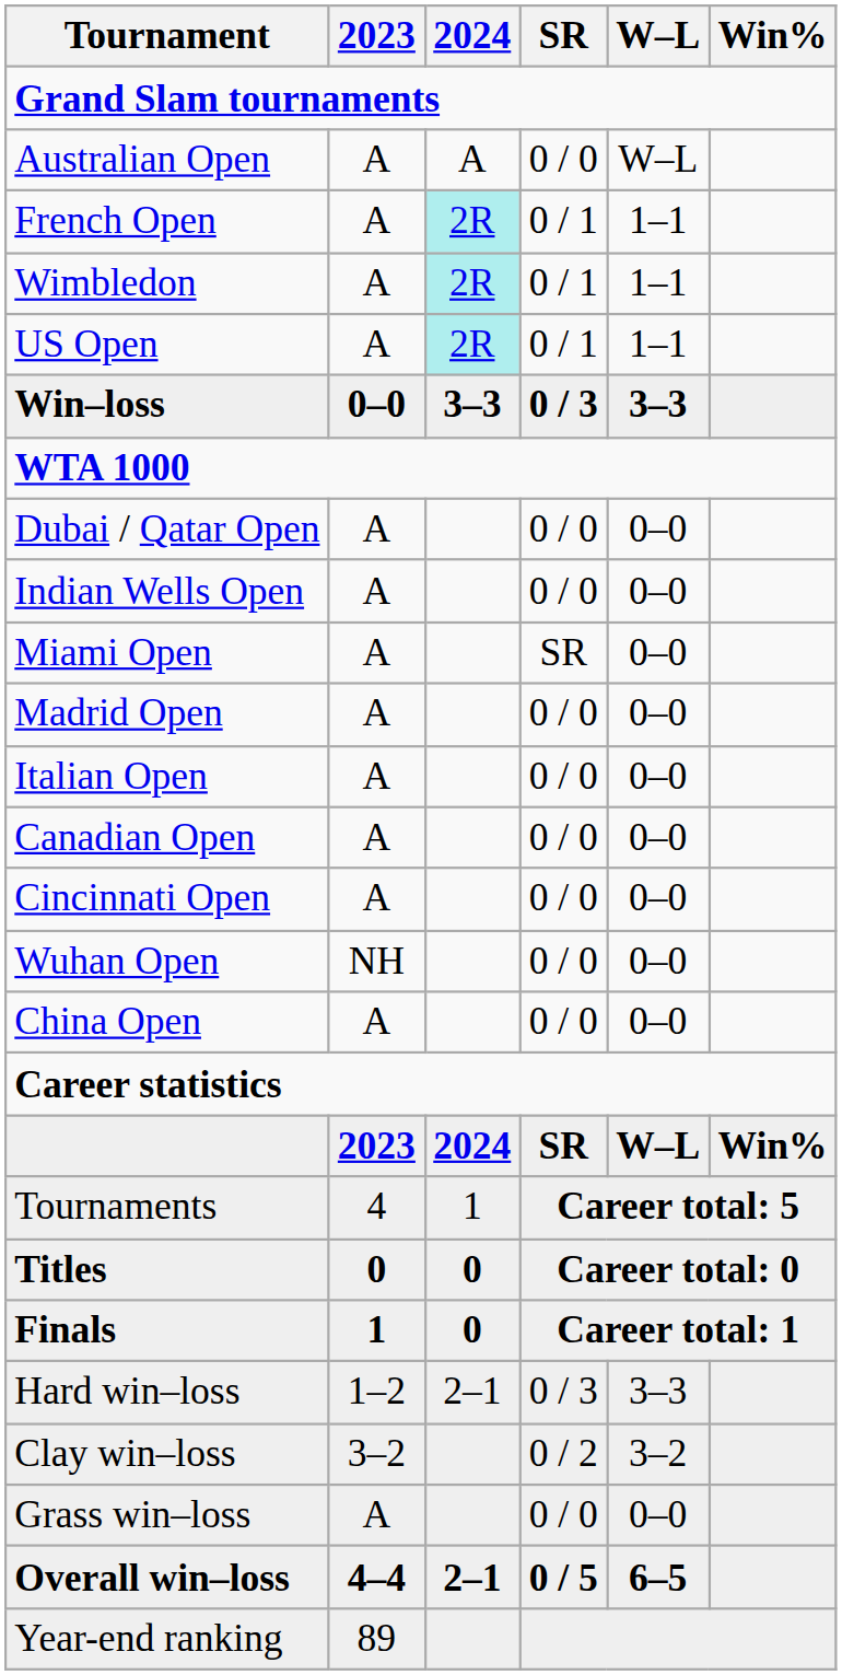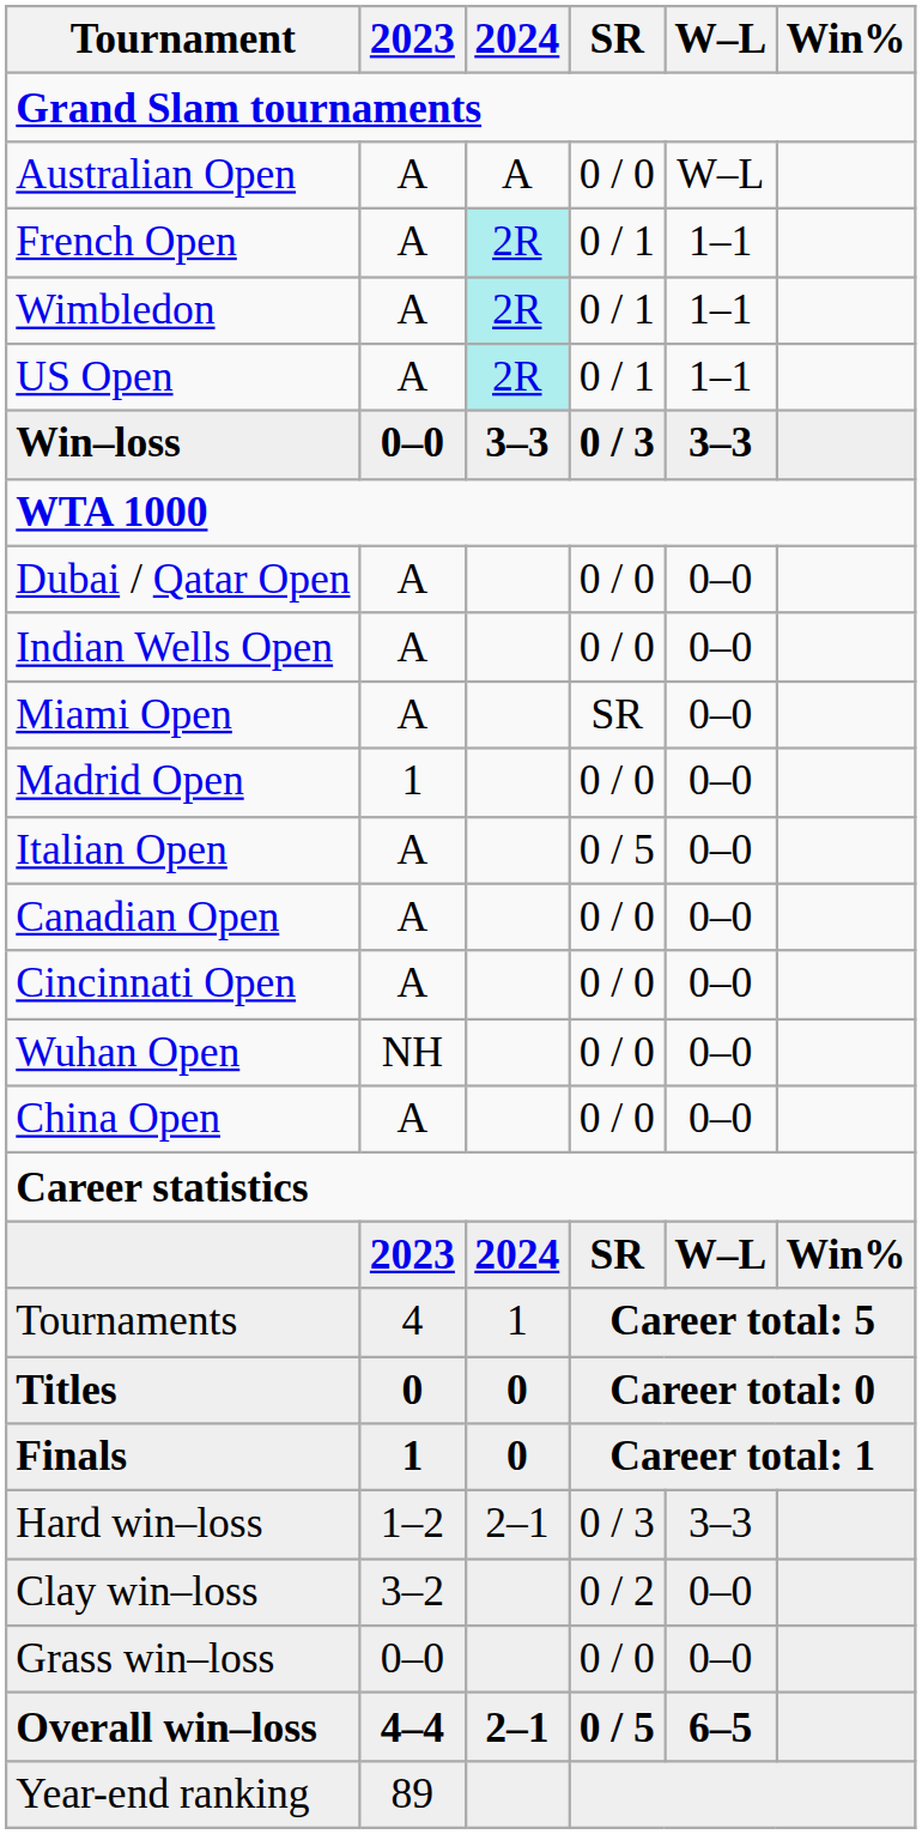 <table class="wikitable" style="text-align:center">
 <tr>
 <th>Tournament</th>
 <th><a href='#'>2023</a></th>
 <th><a href='#'>2024</a></th>
 <th>SR</th>
 <th>W–L</th>
 <th>Win%</th>
 </tr>
 <tr>
 <td colspan="6" align="left"><strong><a href='#'>Grand Slam tournaments</a></strong></td>
 </tr>
 <tr>
 <td align="left"><a href='#'>Australian Open</a></td>
 <td>A</td>
 <td>A</td>
 <td>0 / 0</td>
 <td>W–L</td>
 <td></td>
 </tr>
 <tr>
 <td align="left"><a href='#'>French Open</a></td>
 <td>A</td>
 <td bgcolor=afeeee><a href='#'>2R</a></td>
 <td>0 / 1</td>
 <td>1–1</td>
 <td></td>
 </tr>
 <tr>
 <td align="left"><a href='#'>Wimbledon</a></td>
 <td>A</td>
 <td bgcolor=afeeee><a href='#'>2R</a></td>
 <td>0 / 1</td>
 <td>1–1</td>
 <td></td>
 </tr>
 <tr>
 <td align="left"><a href='#'>US Open</a></td>
 <td>A</td>
 <td bgcolor=afeeee><a href='#'>2R</a></td>
 <td>0 / 1</td>
 <td>1–1</td>
 <td></td>
 </tr>
 <tr style="background:#efefef;font-weight:bold">
 <td align="left">Win–loss</td>
 <td>0–0</td>
 <td>3–3</td>
 <td>0 / 3</td>
 <td>3–3</td>
 <td></td>
 </tr>
 <tr>
 <td colspan="6" align="left"><strong><a href='#'>WTA 1000</a></strong></td>
 </tr>
 <tr>
 <td align="left"><a href='#'>Dubai</a> / <a href='#'>Qatar Open</a></td>
 <td>A</td>
 <td></td>
 <td>0 / 0</td>
 <td>0–0</td>
 <td></td>
 </tr>
 <tr>
 <td align="left"><a href='#'>Indian Wells Open</a></td>
 <td>A</td>
 <td></td>
 <td>0 / 0</td>
 <td>0–0</td>
 <td></td>
 </tr>
 <tr>
 <td align="left"><a href='#'>Miami Open</a></td>
 <td>A</td>
 <td></td>
 <td>SR</td>
 <td>0–0</td>
 <td></td>
 </tr>
 <tr>
 <td align="left"><a href='#'>Madrid Open</a></td>
-<td>A</td>
+<td>1</td>
 <td></td>
 <td>0 / 0</td>
 <td>0–0</td>
 <td></td>
 </tr>
 <tr>
 <td align="left"><a href='#'>Italian Open</a></td>
 <td>A</td>
 <td></td>
-<td>0 / 0</td>
+<td>0 / 5</td>
 <td>0–0</td>
 <td></td>
 </tr>
 <tr>
 <td align="left"><a href='#'>Canadian Open</a></td>
 <td>A</td>
 <td></td>
 <td>0 / 0</td>
 <td>0–0</td>
 <td></td>
 </tr>
 <tr>
 <td align="left"><a href='#'>Cincinnati Open</a></td>
 <td>A</td>
 <td></td>
 <td>0 / 0</td>
 <td>0–0</td>
 <td><br></td>
 </tr>
 <tr>
 <td align="left"><a href='#'>Wuhan Open</a></td>
 <td>NH</td>
 <td></td>
 <td>0 / 0</td>
 <td>0–0</td>
 <td></td>
 </tr>
 <tr>
 <td align="left"><a href='#'>China Open</a></td>
 <td>A</td>
 <td></td>
 <td>0 / 0</td>
 <td>0–0</td>
 <td></td>
 </tr>
 <tr>
 <td colspan="6" align="left"><strong>Career statistics</strong></td>
 </tr>
 <tr style="background:#efefef;font-weight:bold">
 <td></td>
 <td><a href='#'>2023</a></td>
 <td><a href='#'>2024</a></td>
 <td>SR</td>
 <td>W–L</td>
 <td>Win%</td>
 </tr>
 <tr bgcolor=efefef>
 <td align="left">Tournaments</td>
 <td>4</td>
 <td>1</td>
 <td colspan="3"><strong>Career total: 5</strong></td>
 </tr>
 <tr style="background:#efefef;font-weight:bold">
 <td align="left">Titles</td>
 <td>0</td>
 <td>0</td>
 <td colspan="3">Career total: 0</td>
 </tr>
 <tr style="background:#efefef;font-weight:bold">
 <td align="left">Finals</td>
 <td>1</td>
 <td>0</td>
 <td colspan="3">Career total: 1</td>
 </tr>
 <tr bgcolor=efefef>
 <td align="left">Hard win–loss</td>
 <td>1–2</td>
 <td>2–1</td>
 <td>0 / 3</td>
 <td>3–3</td>
 <td></td>
 </tr>
 <tr bgcolor=efefef>
 <td align="left">Clay win–loss</td>
 <td>3–2</td>
 <td></td>
 <td>0 / 2</td>
-<td>3–2</td>
+<td>0–0</td>
 <td></td>
 </tr>
 <tr bgcolor=efefef>
 <td align="left">Grass win–loss</td>
-<td>A</td>
+<td>0–0</td>
 <td></td>
 <td>0 / 0</td>
 <td>0–0</td>
 <td></td>
 </tr>
 <tr style="background:#efefef;font-weight:bold">
 <td align="left">Overall win–loss</td>
 <td>4–4</td>
 <td>2–1</td>
 <td>0 / 5</td>
 <td>6–5</td>
 <td></td>
 </tr>
 <tr bgcolor=efefef>
 <td align="left">Year-end ranking</td>
 <td>89</td>
 <td></td>
 <td colspan="3"></td>
 </tr>
 </table>
